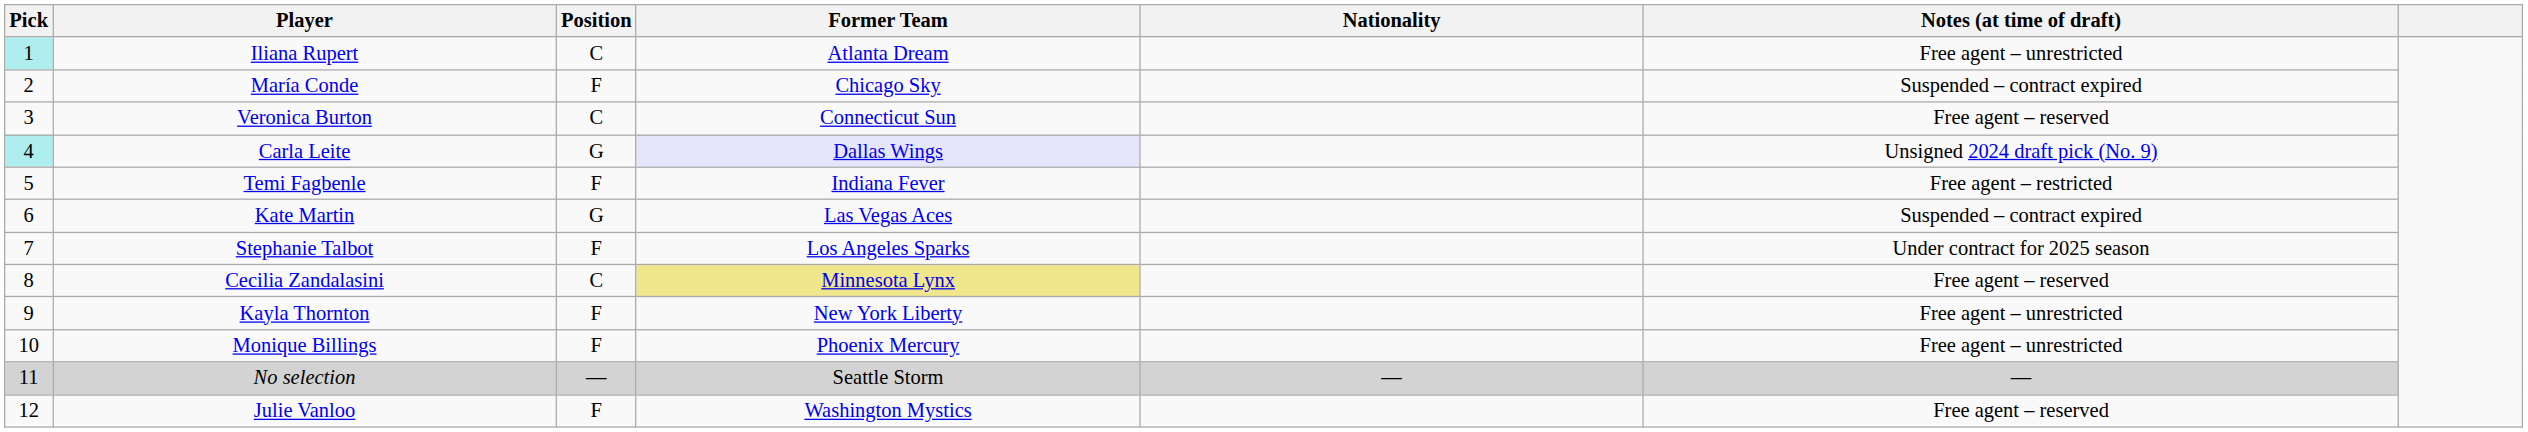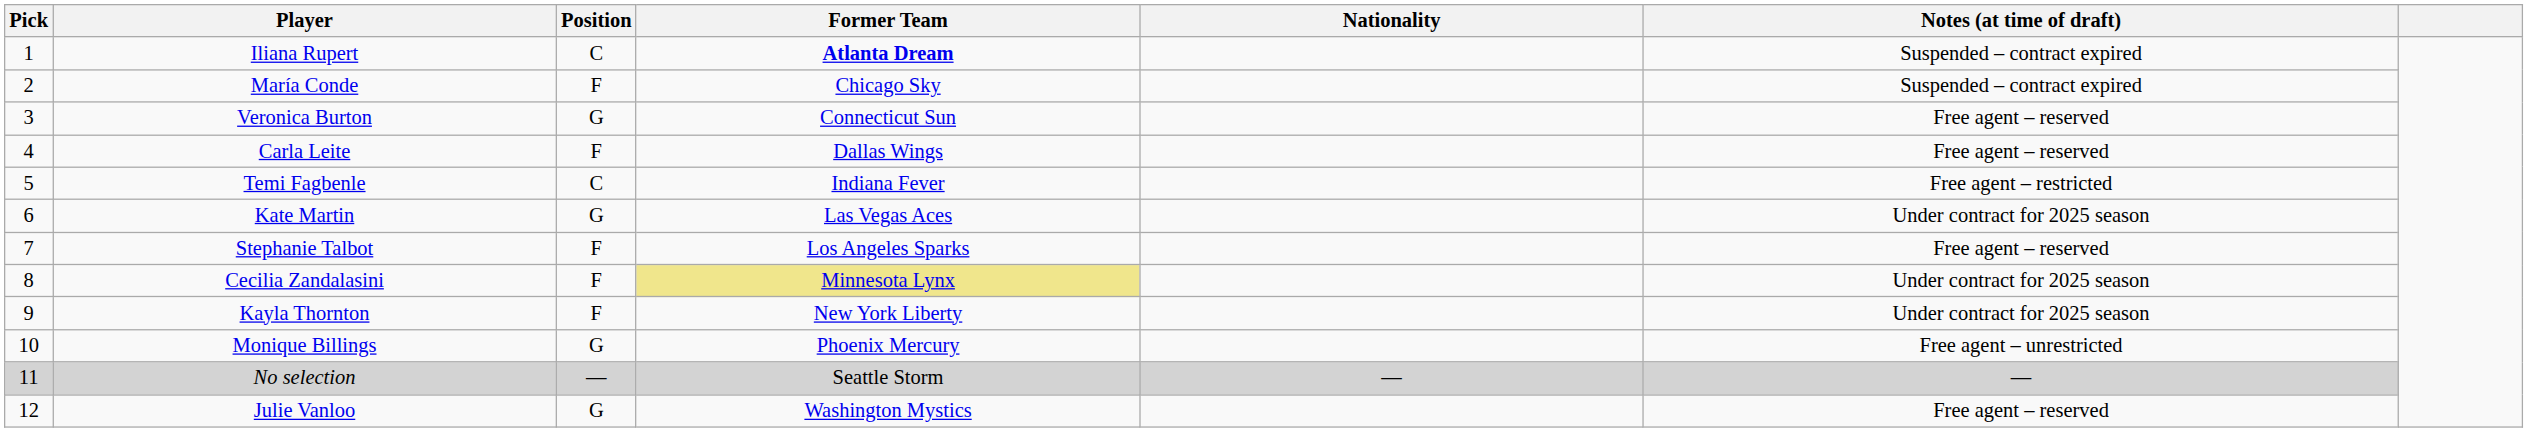 <table class="wikitable sortable sortable" style="text-align: center">
 <tr>
 <th width="1%">Pick</th>
 <th width="20%">Player</th>
 <th width="1%">Position</th>
 <th width="20%">Former Team</th>
 <th width="20%">Nationality</th>
 <th width="30%">Notes (at time of draft)</th>
 <th width:"1%" class="unsortable"></th>
 </tr>
 <tr>
-<td style="background: paleturquoise;">1</td>
+<td>1</td>
 <td><a href='#'>Iliana Rupert</a></td>
 <td>C</td>
-<td><a href='#'>Atlanta Dream</a></td>
+<td><strong><a href='#'>Atlanta Dream</a></strong></td>
 <td></td>
-<td>Free agent – unrestricted</td>
+<td>Suspended – contract expired</td>
 <td rowspan=12></td>
 </tr>
 <tr>
 <td>2</td>
 <td><a href='#'>María Conde</a></td>
 <td>F</td>
 <td><a href='#'>Chicago Sky</a></td>
 <td></td>
 <td>Suspended – contract expired</td>
 </tr>
 <tr>
 <td>3</td>
 <td><a href='#'>Veronica Burton</a></td>
-<td>C</td>
+<td>G</td>
 <td><a href='#'>Connecticut Sun</a></td>
 <td></td>
 <td>Free agent – reserved</td>
 </tr>
 <tr>
-<td style="background: paleturquoise;">4</td>
+<td>4</td>
 <td><a href='#'>Carla Leite</a></td>
-<td>G</td>
-<td style="background: lavender;"><a href='#'>Dallas Wings</a></td>
+<td>F</td>
+<td><a href='#'>Dallas Wings</a></td>
 <td></td>
-<td>Unsigned <a href='#'>2024 draft pick (No. 9)</a></td>
+<td>Free agent – reserved</td>
 </tr>
 <tr>
 <td>5</td>
 <td><a href='#'>Temi Fagbenle</a></td>
-<td>F</td>
+<td>C</td>
 <td><a href='#'>Indiana Fever</a></td>
 <td></td>
 <td>Free agent – restricted</td>
 </tr>
 <tr>
 <td>6</td>
 <td><a href='#'>Kate Martin</a></td>
 <td>G</td>
 <td><a href='#'>Las Vegas Aces</a></td>
 <td></td>
-<td>Suspended – contract expired</td>
+<td>Under contract for 2025 season</td>
 </tr>
 <tr>
 <td>7</td>
 <td><a href='#'>Stephanie Talbot</a></td>
 <td>F</td>
 <td><a href='#'>Los Angeles Sparks</a></td>
 <td></td>
-<td>Under contract for 2025 season</td>
+<td>Free agent – reserved</td>
 </tr>
 <tr>
 <td>8</td>
 <td><a href='#'>Cecilia Zandalasini</a></td>
-<td>C</td>
+<td>F</td>
 <td style="background: khaki;"><a href='#'>Minnesota Lynx</a></td>
 <td></td>
-<td>Free agent – reserved</td>
+<td>Under contract for 2025 season</td>
 </tr>
 <tr>
 <td>9</td>
 <td><a href='#'>Kayla Thornton</a></td>
 <td>F</td>
 <td><a href='#'>New York Liberty</a></td>
 <td></td>
-<td>Free agent – unrestricted</td>
+<td>Under contract for 2025 season</td>
 </tr>
 <tr>
 <td>10</td>
 <td><a href='#'>Monique Billings</a></td>
-<td>F</td>
+<td>G</td>
 <td><a href='#'>Phoenix Mercury</a></td>
 <td></td>
 <td>Free agent – unrestricted</td>
 </tr>
 <tr bgcolor="lightgray">
 <td>11</td>
 <td><em>No selection</em></td>
 <td>—</td>
 <td>Seattle Storm</td>
 <td>—</td>
 <td>—</td>
 </tr>
 <tr>
 <td>12</td>
 <td><a href='#'>Julie Vanloo</a></td>
-<td>F</td>
+<td>G</td>
 <td><a href='#'>Washington Mystics</a></td>
 <td></td>
 <td>Free agent – reserved</td>
 </tr>
 </table>
